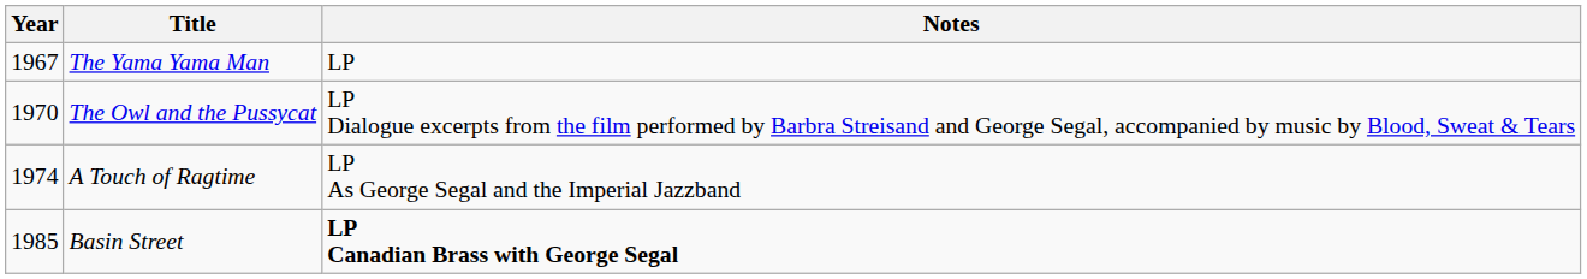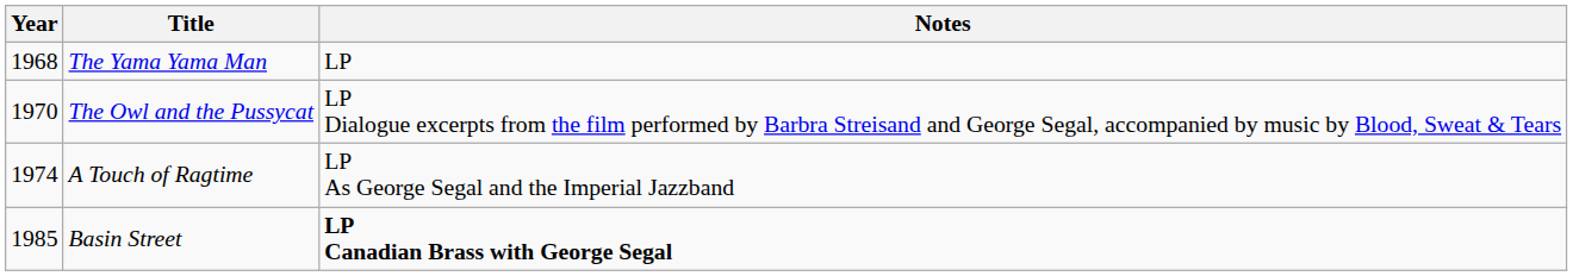 <table class="wikitable sortable">
 <tr>
 <th>Year</th>
 <th>Title</th>
 <th class="unsortable">Notes</th>
 </tr>
 <tr>
-<td>1967</td>
+<td>1968</td>
 <td><em><a href='#'>The Yama Yama Man</a></em></td>
 <td>LP</td>
 </tr>
 <tr>
 <td>1970</td>
 <td><em><a href='#'>The Owl and the Pussycat</a></em></td>
 <td>LP<br>Dialogue excerpts from <a href='#'>the film</a> performed by <a href='#'>Barbra Streisand</a> and George Segal, accompanied by music by <a href='#'>Blood, Sweat & Tears</a></td>
 </tr>
 <tr>
 <td>1974</td>
 <td><em>A Touch of Ragtime</em></td>
 <td>LP<br>As George Segal and the Imperial Jazzband</td>
 </tr>
 <tr>
 <td>1985</td>
 <td><em>Basin Street</em></td>
 <td><strong>LP<br>Canadian Brass with George Segal</strong></td>
 </tr>
 </table>
